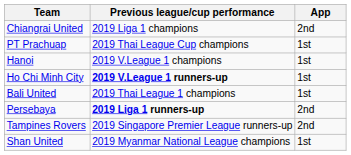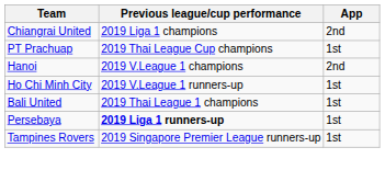 <table class="wikitable">
 <tr>
 <th width=25%>Team</th>
 <th width=60%>Previous league/cup performance</th>
 <th width=15%>App </th>
 </tr>
 <tr>
 <td> <a href='#'>Chiangrai United</a></td>
 <td><a href='#'>2019 Liga 1</a> champions</td>
 <td>2nd </td>
 </tr>
 <tr>
 <td> <a href='#'>PT Prachuap</a></td>
 <td><a href='#'>2019 Thai League Cup</a> champions</td>
 <td>1st</td>
 </tr>
 <tr>
 <td> <a href='#'>Hanoi</a></td>
 <td><a href='#'>2019 V.League 1</a> champions</td>
-<td>1st</td>
+<td>2nd </td>
 </tr>
 <tr>
 <td> <a href='#'>Ho Chi Minh City</a></td>
-<td><strong><a href='#'>2019 V.League 1</a> runners-up</strong></td>
+<td><a href='#'>2019 V.League 1</a> runners-up</td>
 <td>1st</td>
 </tr>
 <tr>
 <td> <a href='#'>Bali United</a></td>
 <td><a href='#'>2019 Thai League 1</a> champions</td>
 <td>1st</td>
 </tr>
 <tr>
 <td> <a href='#'>Persebaya</a></td>
 <td><strong><a href='#'>2019 Liga 1</a> runners-up</strong></td>
-<td>2nd </td>
+<td>1st</td>
 </tr>
 <tr>
 <td> <a href='#'>Tampines Rovers</a></td>
 <td><a href='#'>2019 Singapore Premier League</a> runners-up</td>
-<td>2nd </td>
-</tr>
-<tr>
-<td> <a href='#'>Shan United</a></td>
-<td><a href='#'>2019 Myanmar National League</a> champions</td>
 <td>1st</td>
 </tr>
 </table>
